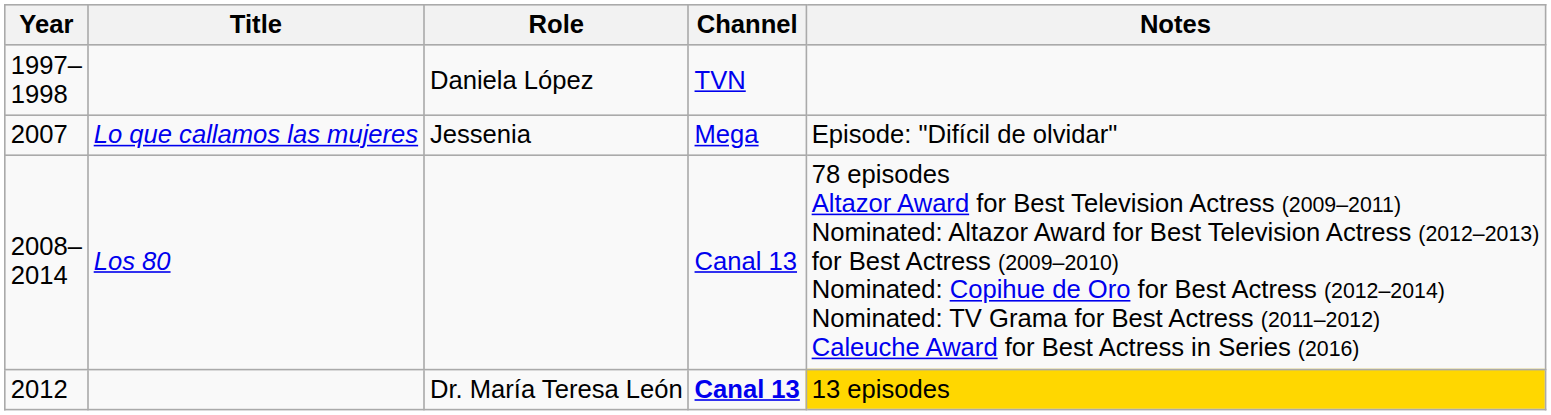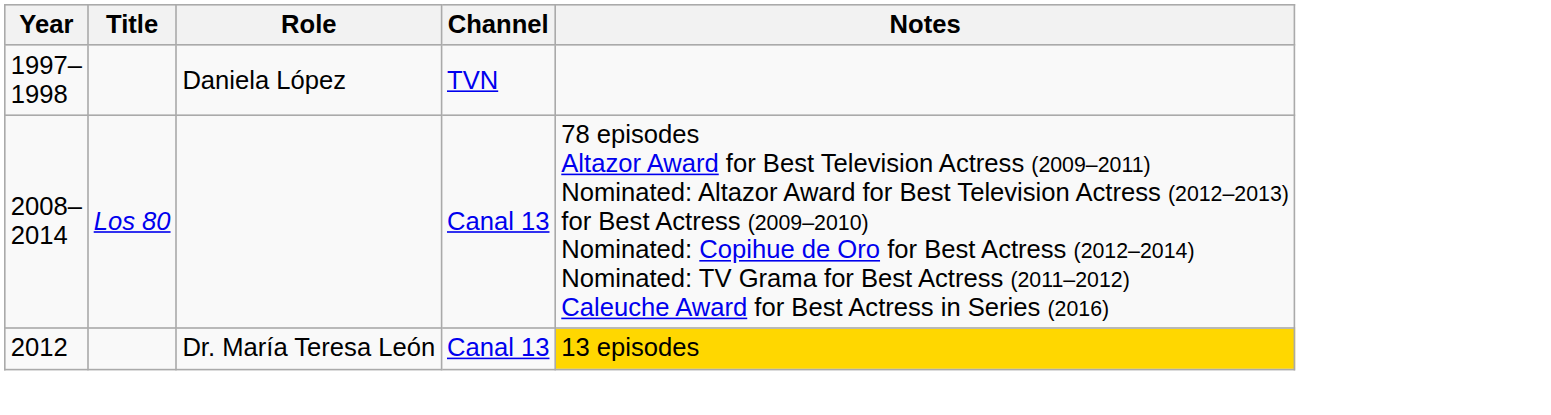 <table class="wikitable sortable">
 <tr>
 <th>Year</th>
 <th>Title</th>
 <th>Role</th>
 <th>Channel</th>
 <th>Notes</th>
 </tr>
 <tr>
 <td>1997–<br>1998</td>
 <td><em></em></td>
 <td>Daniela López</td>
 <td><a href='#'>TVN</a></td>
 <td></td>
 </tr>
 <tr>
-<td>2007</td>
-<td><em><a href='#'>Lo que callamos las mujeres</a></em></td>
-<td>Jessenia</td>
-<td><a href='#'>Mega</a></td>
-<td>Episode: "Difícil de olvidar"</td>
-</tr>
-<tr>
 <td>2008–<br>2014</td>
 <td><em><a href='#'>Los 80</a></em></td>
 <td></td>
 <td><a href='#'>Canal 13</a></td>
 <td>78 episodes <br><a href='#'>Altazor Award</a> for Best Television Actress <small>(2009–2011)</small> <br> Nominated: Altazor Award for Best Television Actress <small>(2012–2013)</small><br> for Best Actress <small>(2009–2010)</small><br> Nominated: <a href='#'>Copihue de Oro</a> for Best Actress <small>(2012–2014)</small><br>Nominated: TV Grama for Best Actress <small>(2011–2012)</small><br><a href='#'>Caleuche Award</a> for Best Actress in Series <small>(2016)</small></td>
 </tr>
 <tr>
 <td>2012</td>
 <td><em></em></td>
 <td>Dr. María Teresa León</td>
-<td><strong><a href='#'>Canal 13</a></strong></td>
+<td><a href='#'>Canal 13</a></td>
 <td style="background: gold;">13 episodes</td>
 </tr>
 </table>
